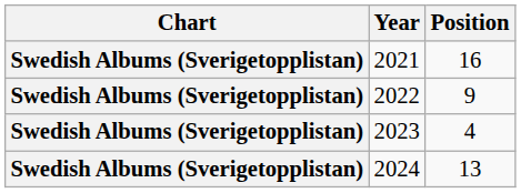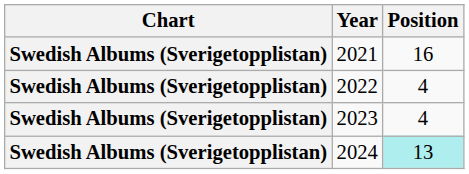 <table class="wikitable plainrowheaders" style="text-align:center;">
 <tr>
 <th scope="col">Chart</th>
 <th scope="col">Year</th>
 <th scope="col">Position</th>
 </tr>
 <tr>
 <th scope="row">Swedish Albums (Sverigetopplistan)</th>
 <td>2021</td>
 <td>16</td>
 </tr>
 <tr>
 <th scope="row">Swedish Albums (Sverigetopplistan)</th>
 <td>2022</td>
-<td>9</td>
+<td>4</td>
 </tr>
 <tr>
 <th scope="row">Swedish Albums (Sverigetopplistan)</th>
 <td>2023</td>
 <td>4</td>
 </tr>
 <tr>
 <th scope="row">Swedish Albums (Sverigetopplistan)</th>
 <td>2024</td>
-<td>13</td>
+<td style="background: paleturquoise;">13</td>
 </tr>
 </table>
